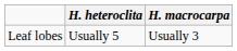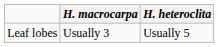 <table class="wikitable">
 <tr>
 <td></td>
+<th><em>H. macrocarpa</em></th>
 <th><em>H. heteroclita</em></th>
-<th><em>H. macrocarpa</em></th>
 </tr>
 <tr>
 <td>Leaf lobes</td>
+<td>Usually 3</td>
 <td>Usually 5</td>
-<td>Usually 3</td>
 </tr>
 </table>
